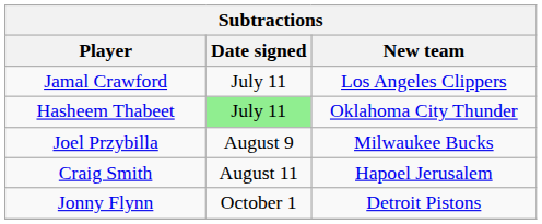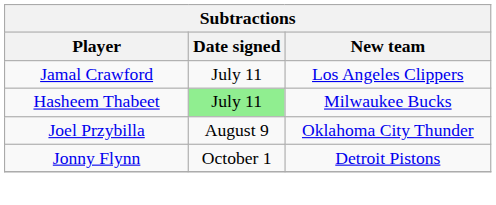 <table class="wikitable" style="text-align:center">
 <tr>
 <th colspan=3>Subtractions</th>
 </tr>
 <tr>
 <th style="width:160px">Player</th>
 <th style="width:80px">Date signed</th>
 <th style="width:180px">New team</th>
 </tr>
 <tr>
 <td><a href='#'>Jamal Crawford</a></td>
 <td>July 11</td>
 <td><a href='#'>Los Angeles Clippers</a></td>
 </tr>
 <tr>
 <td><a href='#'>Hasheem Thabeet</a></td>
 <td style="background: lightgreen;">July 11</td>
-<td><a href='#'>Oklahoma City Thunder</a></td>
+<td><a href='#'>Milwaukee Bucks</a></td>
 </tr>
 <tr>
 <td><a href='#'>Joel Przybilla</a></td>
 <td>August 9</td>
-<td><a href='#'>Milwaukee Bucks</a></td>
-</tr>
-<tr>
-<td><a href='#'>Craig Smith</a></td>
-<td>August 11</td>
-<td><a href='#'>Hapoel Jerusalem</a> </td>
+<td><a href='#'>Oklahoma City Thunder</a></td>
 </tr>
 <tr>
 <td><a href='#'>Jonny Flynn</a></td>
 <td>October 1</td>
 <td><a href='#'>Detroit Pistons</a></td>
 </tr>
 <tr>
 </tr>
 </table>
